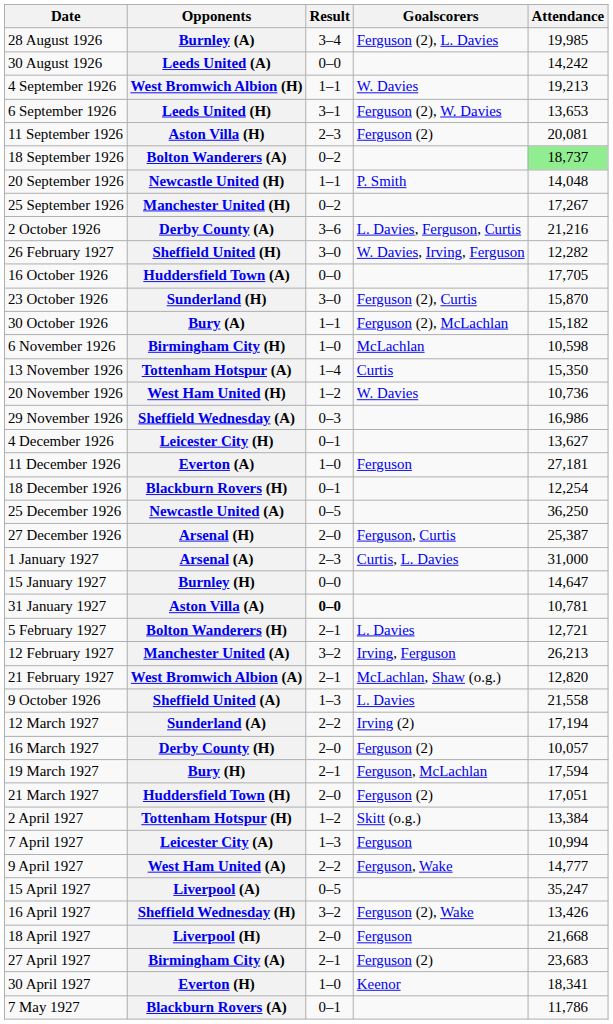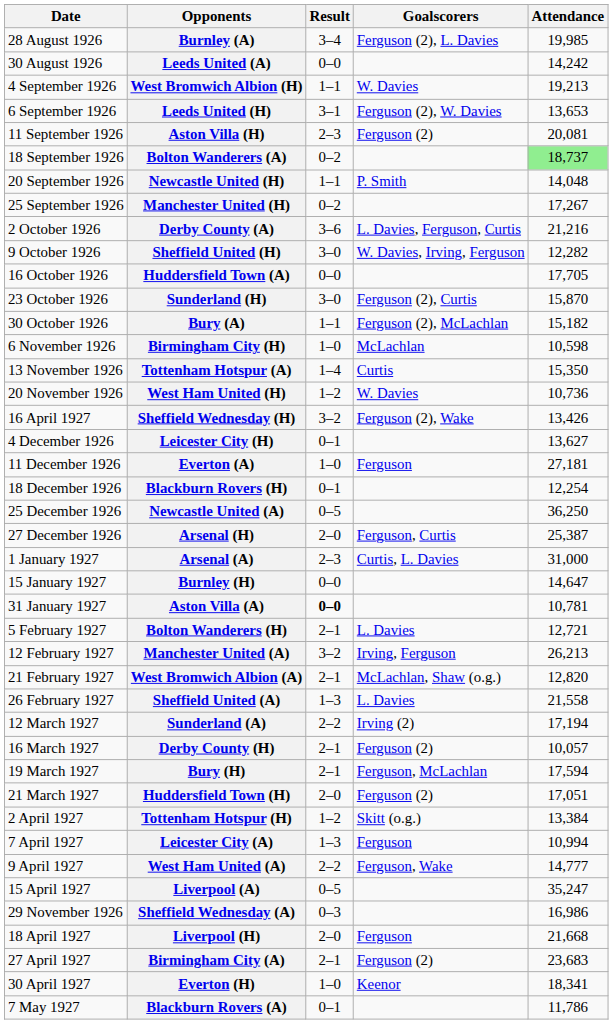 <table class="wikitable plainrowheaders sortable">
 <tr>
 <th scope=col>Date</th>
 <th scope=col>Opponents</th>
 <th scope=col>Result</th>
 <th scope=col class=unsortable>Goalscorers</th>
 <th scope=col>Attendance</th>
 </tr>
 <tr>
 <td>28 August 1926</td>
 <th scope=row><a href='#'>Burnley</a> (A)</th>
 <td align=center>3–4</td>
 <td><a href='#'>Ferguson</a> (2), <a href='#'>L. Davies</a></td>
 <td align=center>19,985</td>
 </tr>
 <tr>
 <td>30 August 1926</td>
 <th scope=row><a href='#'>Leeds United</a> (A)</th>
 <td align=center>0–0</td>
 <td></td>
 <td align=center>14,242</td>
 </tr>
 <tr>
 <td>4 September 1926</td>
 <th scope=row><a href='#'>West Bromwich Albion</a> (H)</th>
 <td align=center>1–1</td>
 <td><a href='#'>W. Davies</a></td>
 <td align=center>19,213</td>
 </tr>
 <tr>
 <td>6 September 1926</td>
 <th scope=row><a href='#'>Leeds United</a> (H)</th>
 <td align=center>3–1</td>
 <td><a href='#'>Ferguson</a> (2), <a href='#'>W. Davies</a></td>
 <td align=center>13,653</td>
 </tr>
 <tr>
 <td>11 September 1926</td>
 <th scope=row><a href='#'>Aston Villa</a> (H)</th>
 <td align=center>2–3</td>
 <td><a href='#'>Ferguson</a> (2)</td>
 <td align=center>20,081</td>
 </tr>
 <tr>
 <td>18 September 1926</td>
 <th scope=row><a href='#'>Bolton Wanderers</a> (A)</th>
 <td align=center>0–2</td>
 <td></td>
 <td align=center style="background: lightgreen;">18,737</td>
 </tr>
 <tr>
 <td>20 September 1926</td>
 <th scope=row><a href='#'>Newcastle United</a> (H)</th>
 <td align=center>1–1</td>
 <td><a href='#'>P. Smith</a></td>
 <td align=center>14,048</td>
 </tr>
 <tr>
 <td>25 September 1926</td>
 <th scope=row><a href='#'>Manchester United</a> (H)</th>
 <td align=center>0–2</td>
 <td></td>
 <td align=center>17,267</td>
 </tr>
 <tr>
 <td>2 October 1926</td>
 <th scope=row><a href='#'>Derby County</a> (A)</th>
 <td align=center>3–6</td>
 <td><a href='#'>L. Davies</a>, <a href='#'>Ferguson</a>, <a href='#'>Curtis</a></td>
 <td align=center>21,216</td>
 </tr>
 <tr>
-<td>26 February 1927</td>
+<td>9 October 1926</td>
 <th scope=row><a href='#'>Sheffield United</a> (H)</th>
 <td align=center>3–0</td>
 <td><a href='#'>W. Davies</a>, <a href='#'>Irving</a>, <a href='#'>Ferguson</a></td>
 <td align=center>12,282</td>
 </tr>
 <tr>
 <td>16 October 1926</td>
 <th scope=row><a href='#'>Huddersfield Town</a> (A)</th>
 <td align=center>0–0</td>
 <td></td>
 <td align=center>17,705</td>
 </tr>
 <tr>
 <td>23 October 1926</td>
 <th scope=row><a href='#'>Sunderland</a> (H)</th>
 <td align=center>3–0</td>
 <td><a href='#'>Ferguson</a> (2), <a href='#'>Curtis</a></td>
 <td align=center>15,870</td>
 </tr>
 <tr>
 <td>30 October 1926</td>
 <th scope=row><a href='#'>Bury</a> (A)</th>
 <td align=center>1–1</td>
 <td><a href='#'>Ferguson</a> (2), <a href='#'>McLachlan</a></td>
 <td align=center>15,182</td>
 </tr>
 <tr>
 <td>6 November 1926</td>
 <th scope=row><a href='#'>Birmingham City</a> (H)</th>
 <td align=center>1–0</td>
 <td><a href='#'>McLachlan</a></td>
 <td align=center>10,598</td>
 </tr>
 <tr>
 <td>13 November 1926</td>
 <th scope=row><a href='#'>Tottenham Hotspur</a> (A)</th>
 <td align=center>1–4</td>
 <td><a href='#'>Curtis</a></td>
 <td align=center>15,350</td>
 </tr>
 <tr>
 <td>20 November 1926</td>
 <th scope=row><a href='#'>West Ham United</a> (H)</th>
 <td align=center>1–2</td>
 <td><a href='#'>W. Davies</a></td>
 <td align=center>10,736</td>
 </tr>
 <tr>
-<td>29 November 1926</td>
-<th scope=row><a href='#'>Sheffield Wednesday</a> (A)</th>
-<td align=center>0–3</td>
-<td></td>
-<td align=center>16,986</td>
+<td>16 April 1927</td>
+<th scope=row><a href='#'>Sheffield Wednesday</a> (H)</th>
+<td align=center>3–2</td>
+<td><a href='#'>Ferguson</a> (2), <a href='#'>Wake</a></td>
+<td align=center>13,426</td>
 </tr>
 <tr>
 <td>4 December 1926</td>
 <th scope=row><a href='#'>Leicester City</a> (H)</th>
 <td align=center>0–1</td>
 <td></td>
 <td align=center>13,627</td>
 </tr>
 <tr>
 <td>11 December 1926</td>
 <th scope=row><a href='#'>Everton</a> (A)</th>
 <td align=center>1–0</td>
 <td><a href='#'>Ferguson</a></td>
 <td align=center>27,181</td>
 </tr>
 <tr>
 <td>18 December 1926</td>
 <th scope=row><a href='#'>Blackburn Rovers</a> (H)</th>
 <td align=center>0–1</td>
 <td></td>
 <td align=center>12,254</td>
 </tr>
 <tr>
 <td>25 December 1926</td>
 <th scope=row><a href='#'>Newcastle United</a> (A)</th>
 <td align=center>0–5</td>
 <td></td>
 <td align=center>36,250</td>
 </tr>
 <tr>
 <td>27 December 1926</td>
 <th scope=row><a href='#'>Arsenal</a> (H)</th>
 <td align=center>2–0</td>
 <td><a href='#'>Ferguson</a>, <a href='#'>Curtis</a></td>
 <td align=center>25,387</td>
 </tr>
 <tr>
 <td>1 January 1927</td>
 <th scope=row><a href='#'>Arsenal</a> (A)</th>
 <td align=center>2–3</td>
 <td><a href='#'>Curtis</a>, <a href='#'>L. Davies</a></td>
 <td align=center>31,000</td>
 </tr>
 <tr>
 <td>15 January 1927</td>
 <th scope=row><a href='#'>Burnley</a> (H)</th>
 <td align=center>0–0</td>
 <td></td>
 <td align=center>14,647</td>
 </tr>
 <tr>
 <td>31 January 1927</td>
 <th scope=row><a href='#'>Aston Villa</a> (A)</th>
 <td align=center><strong>0–0</strong></td>
 <td></td>
 <td align=center>10,781</td>
 </tr>
 <tr>
 <td>5 February 1927</td>
 <th scope=row><a href='#'>Bolton Wanderers</a> (H)</th>
 <td align=center>2–1</td>
 <td><a href='#'>L. Davies</a></td>
 <td align=center>12,721</td>
 </tr>
 <tr>
 <td>12 February 1927</td>
 <th scope=row><a href='#'>Manchester United</a> (A)</th>
 <td align=center>3–2</td>
 <td><a href='#'>Irving</a>, <a href='#'>Ferguson</a></td>
 <td align=center>26,213</td>
 </tr>
 <tr>
 <td>21 February 1927</td>
 <th scope=row><a href='#'>West Bromwich Albion</a> (A)</th>
 <td align=center>2–1</td>
 <td><a href='#'>McLachlan</a>, <a href='#'>Shaw</a> (o.g.)</td>
 <td align=center>12,820</td>
 </tr>
 <tr>
-<td>9 October 1926</td>
+<td>26 February 1927</td>
 <th scope=row><a href='#'>Sheffield United</a> (A)</th>
 <td align=center>1–3</td>
 <td><a href='#'>L. Davies</a></td>
 <td align=center>21,558</td>
 </tr>
 <tr>
 <td>12 March 1927</td>
 <th scope=row><a href='#'>Sunderland</a> (A)</th>
 <td align=center>2–2</td>
 <td><a href='#'>Irving</a> (2)</td>
 <td align=center>17,194</td>
 </tr>
 <tr>
 <td>16 March 1927</td>
 <th scope=row><a href='#'>Derby County</a> (H)</th>
-<td align=center>2–0</td>
+<td align=center>2–1</td>
 <td><a href='#'>Ferguson</a> (2)</td>
 <td align=center>10,057</td>
 </tr>
 <tr>
 <td>19 March 1927</td>
 <th scope=row><a href='#'>Bury</a> (H)</th>
 <td align=center>2–1</td>
 <td><a href='#'>Ferguson</a>, <a href='#'>McLachlan</a></td>
 <td align=center>17,594</td>
 </tr>
 <tr>
 <td>21 March 1927</td>
 <th scope=row><a href='#'>Huddersfield Town</a> (H)</th>
 <td align=center>2–0</td>
 <td><a href='#'>Ferguson</a> (2)</td>
 <td align=center>17,051</td>
 </tr>
 <tr>
 <td>2 April 1927</td>
 <th scope=row><a href='#'>Tottenham Hotspur</a> (H)</th>
 <td align=center>1–2</td>
 <td><a href='#'>Skitt</a> (o.g.)</td>
 <td align=center>13,384</td>
 </tr>
 <tr>
 <td>7 April 1927</td>
 <th scope=row><a href='#'>Leicester City</a> (A)</th>
 <td align=center>1–3</td>
 <td><a href='#'>Ferguson</a></td>
 <td align=center>10,994</td>
 </tr>
 <tr>
 <td>9 April 1927</td>
 <th scope=row><a href='#'>West Ham United</a> (A)</th>
 <td align=center>2–2</td>
 <td><a href='#'>Ferguson</a>, <a href='#'>Wake</a></td>
 <td align=center>14,777</td>
 </tr>
 <tr>
 <td>15 April 1927</td>
 <th scope=row><a href='#'>Liverpool</a> (A)</th>
 <td align=center>0–5</td>
 <td></td>
 <td align=center>35,247</td>
 </tr>
 <tr>
-<td>16 April 1927</td>
-<th scope=row><a href='#'>Sheffield Wednesday</a> (H)</th>
-<td align=center>3–2</td>
-<td><a href='#'>Ferguson</a> (2), <a href='#'>Wake</a></td>
-<td align=center>13,426</td>
+<td>29 November 1926</td>
+<th scope=row><a href='#'>Sheffield Wednesday</a> (A)</th>
+<td align=center>0–3</td>
+<td></td>
+<td align=center>16,986</td>
 </tr>
 <tr>
 <td>18 April 1927</td>
 <th scope=row><a href='#'>Liverpool</a> (H)</th>
 <td align=center>2–0</td>
 <td><a href='#'>Ferguson</a></td>
 <td align=center>21,668</td>
 </tr>
 <tr>
 <td>27 April 1927</td>
 <th scope=row><a href='#'>Birmingham City</a> (A)</th>
 <td align=center>2–1</td>
 <td><a href='#'>Ferguson</a> (2)</td>
 <td align=center>23,683</td>
 </tr>
 <tr>
 <td>30 April 1927</td>
 <th scope=row><a href='#'>Everton</a> (H)</th>
 <td align=center>1–0</td>
 <td><a href='#'>Keenor</a></td>
 <td align=center>18,341</td>
 </tr>
 <tr>
 <td>7 May 1927</td>
 <th scope=row><a href='#'>Blackburn Rovers</a> (A)</th>
 <td align=center>0–1</td>
 <td></td>
 <td align=center>11,786</td>
 </tr>
 </table>
